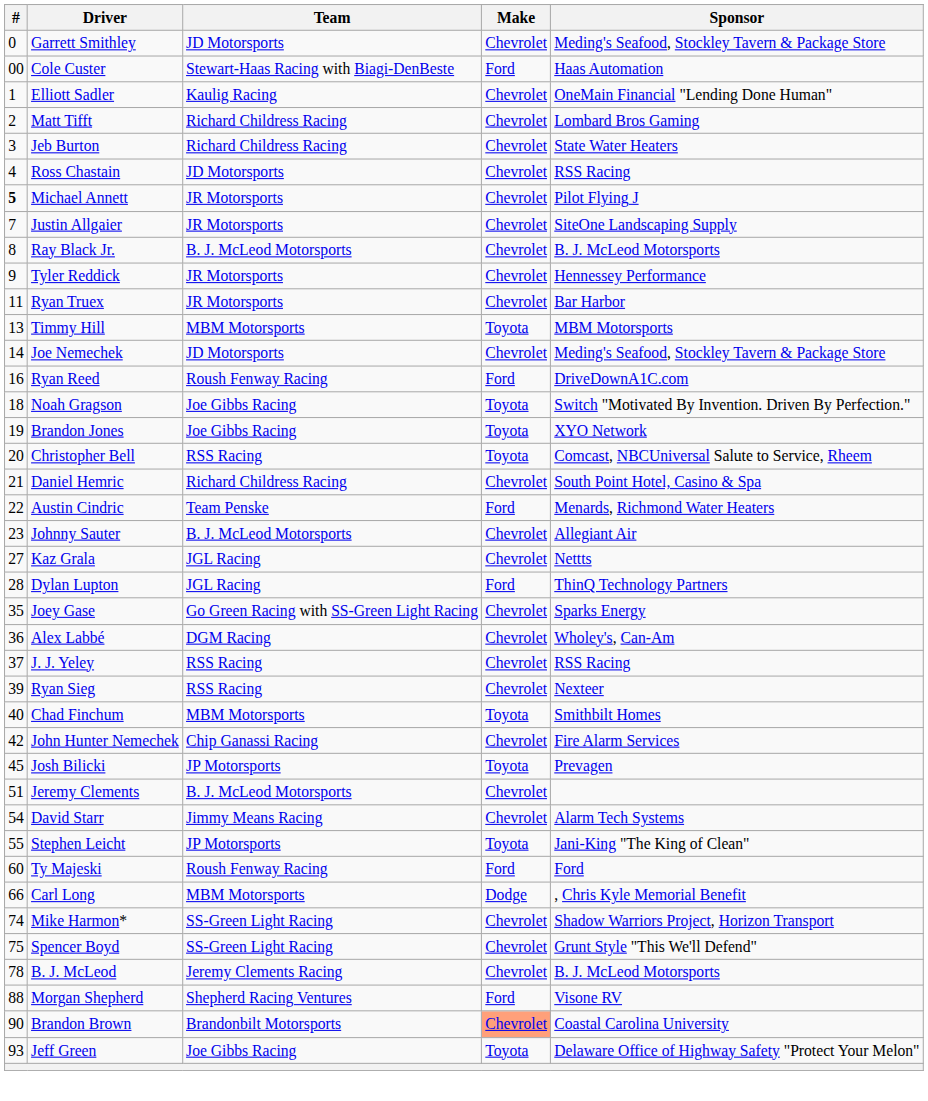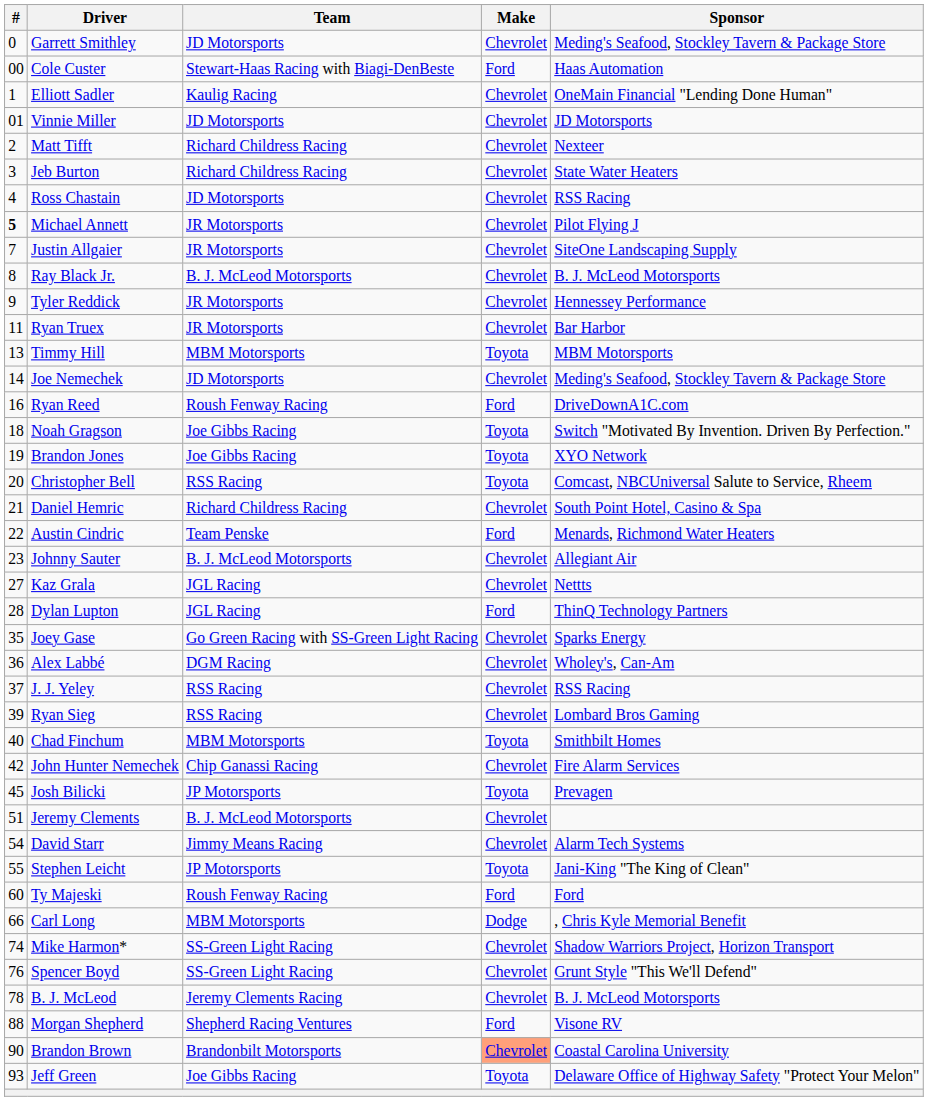 <table class="wikitable" style="font-size:95%">
 <tr>
 <th>#</th>
 <th>Driver</th>
 <th>Team</th>
 <th>Make</th>
 <th>Sponsor</th>
 </tr>
 <tr>
 <td>0</td>
 <td><a href='#'>Garrett Smithley</a></td>
 <td><a href='#'>JD Motorsports</a></td>
 <td><a href='#'>Chevrolet</a></td>
 <td><a href='#'>Meding's Seafood</a>, <a href='#'>Stockley Tavern & Package Store</a></td>
 </tr>
 <tr>
 <td>00</td>
 <td><a href='#'>Cole Custer</a></td>
 <td><a href='#'>Stewart-Haas Racing</a> with <a href='#'>Biagi-DenBeste</a></td>
 <td><a href='#'>Ford</a></td>
 <td><a href='#'>Haas Automation</a></td>
 </tr>
 <tr>
 <td>1</td>
 <td><a href='#'>Elliott Sadler</a></td>
 <td><a href='#'>Kaulig Racing</a></td>
 <td><a href='#'>Chevrolet</a></td>
 <td><a href='#'>OneMain Financial</a> "Lending Done Human"</td>
 </tr>
 <tr>
+<td>01</td>
+<td><a href='#'>Vinnie Miller</a></td>
+<td><a href='#'>JD Motorsports</a></td>
+<td><a href='#'>Chevrolet</a></td>
+<td><a href='#'>JD Motorsports</a></td>
+</tr>
+<tr>
 <td>2</td>
 <td><a href='#'>Matt Tifft</a></td>
 <td><a href='#'>Richard Childress Racing</a></td>
 <td><a href='#'>Chevrolet</a></td>
-<td><a href='#'>Lombard Bros Gaming</a></td>
+<td><a href='#'>Nexteer</a></td>
 </tr>
 <tr>
 <td>3</td>
 <td><a href='#'>Jeb Burton</a></td>
 <td><a href='#'>Richard Childress Racing</a></td>
 <td><a href='#'>Chevrolet</a></td>
 <td><a href='#'>State Water Heaters</a></td>
 </tr>
 <tr>
 <td>4</td>
 <td><a href='#'>Ross Chastain</a></td>
 <td><a href='#'>JD Motorsports</a></td>
 <td><a href='#'>Chevrolet</a></td>
 <td><a href='#'>RSS Racing</a></td>
 </tr>
 <tr>
 <td><strong>5</strong></td>
 <td><a href='#'>Michael Annett</a></td>
 <td><a href='#'>JR Motorsports</a></td>
 <td><a href='#'>Chevrolet</a></td>
 <td><a href='#'>Pilot Flying J</a></td>
 </tr>
 <tr>
 <td>7</td>
 <td><a href='#'>Justin Allgaier</a></td>
 <td><a href='#'>JR Motorsports</a></td>
 <td><a href='#'>Chevrolet</a></td>
 <td><a href='#'>SiteOne Landscaping Supply</a></td>
 </tr>
 <tr>
 <td>8</td>
 <td><a href='#'>Ray Black Jr.</a></td>
 <td><a href='#'>B. J. McLeod Motorsports</a></td>
 <td><a href='#'>Chevrolet</a></td>
 <td><a href='#'>B. J. McLeod Motorsports</a></td>
 </tr>
 <tr>
 <td>9</td>
 <td><a href='#'>Tyler Reddick</a></td>
 <td><a href='#'>JR Motorsports</a></td>
 <td><a href='#'>Chevrolet</a></td>
 <td><a href='#'>Hennessey Performance</a></td>
 </tr>
 <tr>
 <td>11</td>
 <td><a href='#'>Ryan Truex</a></td>
 <td><a href='#'>JR Motorsports</a></td>
 <td><a href='#'>Chevrolet</a></td>
 <td><a href='#'>Bar Harbor</a></td>
 </tr>
 <tr>
 <td>13</td>
 <td><a href='#'>Timmy Hill</a></td>
 <td><a href='#'>MBM Motorsports</a></td>
 <td><a href='#'>Toyota</a></td>
 <td><a href='#'>MBM Motorsports</a></td>
 </tr>
 <tr>
 <td>14</td>
 <td><a href='#'>Joe Nemechek</a></td>
 <td><a href='#'>JD Motorsports</a></td>
 <td><a href='#'>Chevrolet</a></td>
 <td><a href='#'>Meding's Seafood</a>, <a href='#'>Stockley Tavern & Package Store</a></td>
 </tr>
 <tr>
 <td>16</td>
 <td><a href='#'>Ryan Reed</a></td>
 <td><a href='#'>Roush Fenway Racing</a></td>
 <td><a href='#'>Ford</a></td>
 <td><a href='#'>DriveDownA1C.com</a></td>
 </tr>
 <tr>
 <td>18</td>
 <td><a href='#'>Noah Gragson</a></td>
 <td><a href='#'>Joe Gibbs Racing</a></td>
 <td><a href='#'>Toyota</a></td>
 <td><a href='#'>Switch</a> "Motivated By Invention. Driven By Perfection."</td>
 </tr>
 <tr>
 <td>19</td>
 <td><a href='#'>Brandon Jones</a></td>
 <td><a href='#'>Joe Gibbs Racing</a></td>
 <td><a href='#'>Toyota</a></td>
 <td><a href='#'>XYO Network</a></td>
 </tr>
 <tr>
 <td>20</td>
 <td><a href='#'>Christopher Bell</a></td>
 <td><a href='#'>RSS Racing</a></td>
 <td><a href='#'>Toyota</a></td>
 <td><a href='#'>Comcast</a>, <a href='#'>NBCUniversal</a> Salute to Service, <a href='#'>Rheem</a></td>
 </tr>
 <tr>
 <td>21</td>
 <td><a href='#'>Daniel Hemric</a></td>
 <td><a href='#'>Richard Childress Racing</a></td>
 <td><a href='#'>Chevrolet</a></td>
 <td><a href='#'>South Point Hotel, Casino & Spa</a></td>
 </tr>
 <tr>
 <td>22</td>
 <td><a href='#'>Austin Cindric</a></td>
 <td><a href='#'>Team Penske</a></td>
 <td><a href='#'>Ford</a></td>
 <td><a href='#'>Menards</a>, <a href='#'>Richmond Water Heaters</a></td>
 </tr>
 <tr>
 <td>23</td>
 <td><a href='#'>Johnny Sauter</a></td>
 <td><a href='#'>B. J. McLeod Motorsports</a></td>
 <td><a href='#'>Chevrolet</a></td>
 <td><a href='#'>Allegiant Air</a></td>
 </tr>
 <tr>
 <td>27</td>
 <td><a href='#'>Kaz Grala</a></td>
 <td><a href='#'>JGL Racing</a></td>
 <td><a href='#'>Chevrolet</a></td>
 <td><a href='#'>Nettts</a></td>
 </tr>
 <tr>
 <td>28</td>
 <td><a href='#'>Dylan Lupton</a></td>
 <td><a href='#'>JGL Racing</a></td>
 <td><a href='#'>Ford</a></td>
 <td><a href='#'>ThinQ Technology Partners</a></td>
 </tr>
 <tr>
 <td>35</td>
 <td><a href='#'>Joey Gase</a></td>
 <td><a href='#'>Go Green Racing</a> with <a href='#'>SS-Green Light Racing</a></td>
 <td><a href='#'>Chevrolet</a></td>
 <td><a href='#'>Sparks Energy</a></td>
 </tr>
 <tr>
 <td>36</td>
 <td><a href='#'>Alex Labbé</a></td>
 <td><a href='#'>DGM Racing</a></td>
 <td><a href='#'>Chevrolet</a></td>
 <td><a href='#'>Wholey's</a>, <a href='#'>Can-Am</a></td>
 </tr>
 <tr>
 <td>37</td>
 <td><a href='#'>J. J. Yeley</a></td>
 <td><a href='#'>RSS Racing</a></td>
 <td><a href='#'>Chevrolet</a></td>
 <td><a href='#'>RSS Racing</a></td>
 </tr>
 <tr>
 <td>39</td>
 <td><a href='#'>Ryan Sieg</a></td>
 <td><a href='#'>RSS Racing</a></td>
 <td><a href='#'>Chevrolet</a></td>
-<td><a href='#'>Nexteer</a></td>
+<td><a href='#'>Lombard Bros Gaming</a></td>
 </tr>
 <tr>
 <td>40</td>
 <td><a href='#'>Chad Finchum</a></td>
 <td><a href='#'>MBM Motorsports</a></td>
 <td><a href='#'>Toyota</a></td>
 <td><a href='#'>Smithbilt Homes</a></td>
 </tr>
 <tr>
 <td>42</td>
 <td><a href='#'>John Hunter Nemechek</a></td>
 <td><a href='#'>Chip Ganassi Racing</a></td>
 <td><a href='#'>Chevrolet</a></td>
 <td><a href='#'>Fire Alarm Services</a></td>
 </tr>
 <tr>
 <td>45</td>
 <td><a href='#'>Josh Bilicki</a></td>
 <td><a href='#'>JP Motorsports</a></td>
 <td><a href='#'>Toyota</a></td>
 <td><a href='#'>Prevagen</a></td>
 </tr>
 <tr>
 <td>51</td>
 <td><a href='#'>Jeremy Clements</a></td>
 <td><a href='#'>B. J. McLeod Motorsports</a></td>
 <td><a href='#'>Chevrolet</a></td>
 <td></td>
 </tr>
 <tr>
 <td>54</td>
 <td><a href='#'>David Starr</a></td>
 <td><a href='#'>Jimmy Means Racing</a></td>
 <td><a href='#'>Chevrolet</a></td>
 <td><a href='#'>Alarm Tech Systems</a></td>
 </tr>
 <tr>
 <td>55</td>
 <td><a href='#'>Stephen Leicht</a></td>
 <td><a href='#'>JP Motorsports</a></td>
 <td><a href='#'>Toyota</a></td>
 <td><a href='#'>Jani-King</a> "The King of Clean"</td>
 </tr>
 <tr>
 <td>60</td>
 <td><a href='#'>Ty Majeski</a></td>
 <td><a href='#'>Roush Fenway Racing</a></td>
 <td><a href='#'>Ford</a></td>
 <td><a href='#'>Ford</a></td>
 </tr>
 <tr>
 <td>66</td>
 <td><a href='#'>Carl Long</a></td>
 <td><a href='#'>MBM Motorsports</a></td>
 <td><a href='#'>Dodge</a></td>
 <td>, <a href='#'>Chris Kyle Memorial Benefit</a></td>
 </tr>
 <tr>
 <td>74</td>
 <td><a href='#'>Mike Harmon</a>*</td>
 <td><a href='#'>SS-Green Light Racing</a></td>
 <td><a href='#'>Chevrolet</a></td>
 <td><a href='#'>Shadow Warriors Project</a>, <a href='#'>Horizon Transport</a></td>
 </tr>
 <tr>
-<td>75</td>
+<td>76</td>
 <td><a href='#'>Spencer Boyd</a></td>
 <td><a href='#'>SS-Green Light Racing</a></td>
 <td><a href='#'>Chevrolet</a></td>
 <td><a href='#'>Grunt Style</a> "This We'll Defend"</td>
 </tr>
 <tr>
 <td>78</td>
 <td><a href='#'>B. J. McLeod</a></td>
 <td><a href='#'>Jeremy Clements Racing</a></td>
 <td><a href='#'>Chevrolet</a></td>
 <td><a href='#'>B. J. McLeod Motorsports</a></td>
 </tr>
 <tr>
 <td>88</td>
 <td><a href='#'>Morgan Shepherd</a></td>
 <td><a href='#'>Shepherd Racing Ventures</a></td>
 <td><a href='#'>Ford</a></td>
 <td><a href='#'>Visone RV</a></td>
 </tr>
 <tr>
 <td>90</td>
 <td><a href='#'>Brandon Brown</a></td>
 <td><a href='#'>Brandonbilt Motorsports</a></td>
 <td style="background: lightsalmon;"><a href='#'>Chevrolet</a></td>
 <td><a href='#'>Coastal Carolina University</a></td>
 </tr>
 <tr>
 <td>93</td>
 <td><a href='#'>Jeff Green</a></td>
 <td><a href='#'>Joe Gibbs Racing</a></td>
 <td><a href='#'>Toyota</a></td>
 <td><a href='#'>Delaware Office of Highway Safety</a> "Protect Your Melon"</td>
 </tr>
 <tr>
 <th colspan="5"></th>
 </tr>
 </table>
